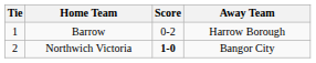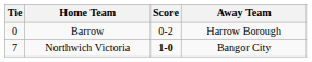 <table class="wikitable" style="text-align:center;">
 <tr>
 <th width=20>Tie</th>
 <th width=175>Home Team</th>
 <th width=20>Score</th>
 <th width=175>Away Team</th>
 </tr>
 <tr>
-<td>1</td>
+<td>0</td>
 <td>Barrow</td>
 <td>0-2</td>
 <td>Harrow Borough</td>
 </tr>
 <tr>
-<td>2</td>
+<td>7</td>
 <td>Northwich Victoria</td>
 <td><strong>1-0</strong></td>
 <td>Bangor City</td>
 </tr>
 </table>
